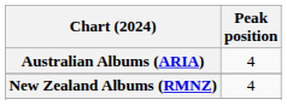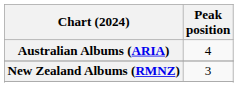 <table class="wikitable sortable plainrowheaders" style="text-align:center">
 <tr>
 <th scope="col">Chart (2024)</th>
 <th scope="col">Peak<br>position</th>
 </tr>
 <tr>
 <th scope="row">Australian Albums (<a href='#'>ARIA</a>)</th>
 <td>4</td>
 </tr>
 <tr>
 </tr>
 <tr>
 <th scope="row">New Zealand Albums (<a href='#'>RMNZ</a>)</th>
-<td>4</td>
+<td>3</td>
 </tr>
 <tr>
 </tr>
 <tr>
 </tr>
 <tr>
 </tr>
 </table>
